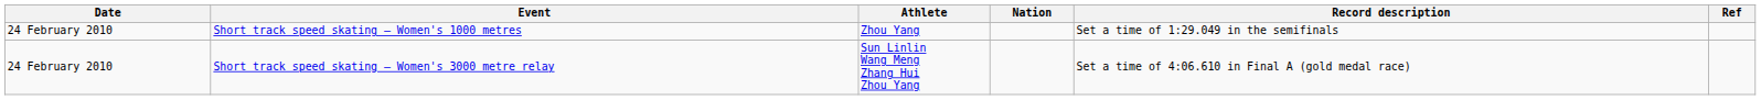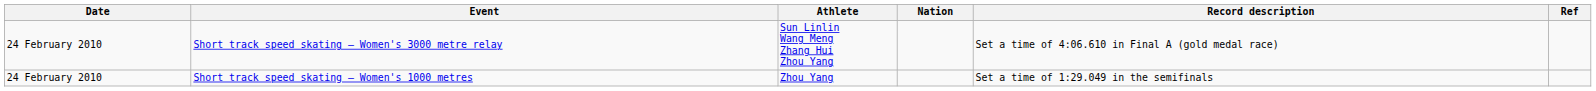 <table class="wikitable sortable" style="font-size:95%; width:100%;">
 <tr>
 <th>Date</th>
 <th>Event</th>
 <th>Athlete</th>
 <th>Nation</th>
 <th class="unsortable">Record description</th>
 <th class="unsortable">Ref</th>
 </tr>
 <tr>
 <td>24 February 2010</td>
+<td><a href='#'>Short track speed skating – Women's 3000 metre relay</a></td>
+<td><a href='#'>Sun Linlin</a><br><a href='#'>Wang Meng</a><br><a href='#'>Zhang Hui</a><br><a href='#'>Zhou Yang</a></td>
+<td></td>
+<td>Set a time of 4:06.610 in Final A (gold medal race)</td>
+<td></td>
+</tr>
+<tr>
+<td>24 February 2010</td>
 <td><a href='#'>Short track speed skating – Women's 1000 metres</a></td>
 <td><a href='#'>Zhou Yang</a></td>
 <td></td>
 <td>Set a time of 1:29.049 in the semifinals</td>
 <td></td>
 </tr>
-<tr>
-<td>24 February 2010</td>
-<td><a href='#'>Short track speed skating – Women's 3000 metre relay</a></td>
-<td><a href='#'>Sun Linlin</a><br><a href='#'>Wang Meng</a><br><a href='#'>Zhang Hui</a><br><a href='#'>Zhou Yang</a></td>
-<td></td>
-<td>Set a time of 4:06.610 in Final A (gold medal race)</td>
-<td></td>
-</tr>
 </table>
